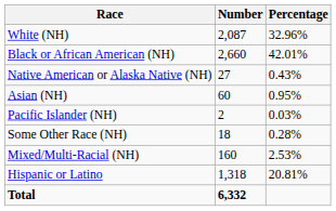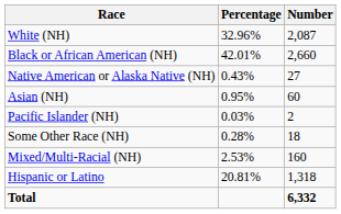 <table class="wikitable">
 <tr>
 <th>Race</th>
+<th>Percentage</th>
 <th>Number</th>
-<th>Percentage</th>
 </tr>
 <tr>
 <td><a href='#'>White</a> (NH)</td>
+<td>32.96%</td>
 <td>2,087</td>
-<td>32.96%</td>
 </tr>
 <tr>
 <td><a href='#'>Black or African American</a> (NH)</td>
+<td>42.01%</td>
 <td>2,660</td>
-<td>42.01%</td>
 </tr>
 <tr>
 <td><a href='#'>Native American</a> or <a href='#'>Alaska Native</a> (NH)</td>
+<td>0.43%</td>
 <td>27</td>
-<td>0.43%</td>
 </tr>
 <tr>
 <td><a href='#'>Asian</a> (NH)</td>
+<td>0.95%</td>
 <td>60</td>
-<td>0.95%</td>
 </tr>
 <tr>
 <td><a href='#'>Pacific Islander</a> (NH)</td>
+<td>0.03%</td>
 <td>2</td>
-<td>0.03%</td>
 </tr>
 <tr>
 <td>Some Other Race (NH)</td>
+<td>0.28%</td>
 <td>18</td>
-<td>0.28%</td>
 </tr>
 <tr>
 <td><a href='#'>Mixed/Multi-Racial</a> (NH)</td>
+<td>2.53%</td>
 <td>160</td>
-<td>2.53%</td>
 </tr>
 <tr>
 <td><a href='#'>Hispanic or Latino</a></td>
+<td>20.81%</td>
 <td>1,318</td>
-<td>20.81%</td>
 </tr>
 <tr>
 <td><strong>Total</strong></td>
+<td></td>
 <td><strong>6,332</strong></td>
-<td></td>
 </tr>
 </table>
